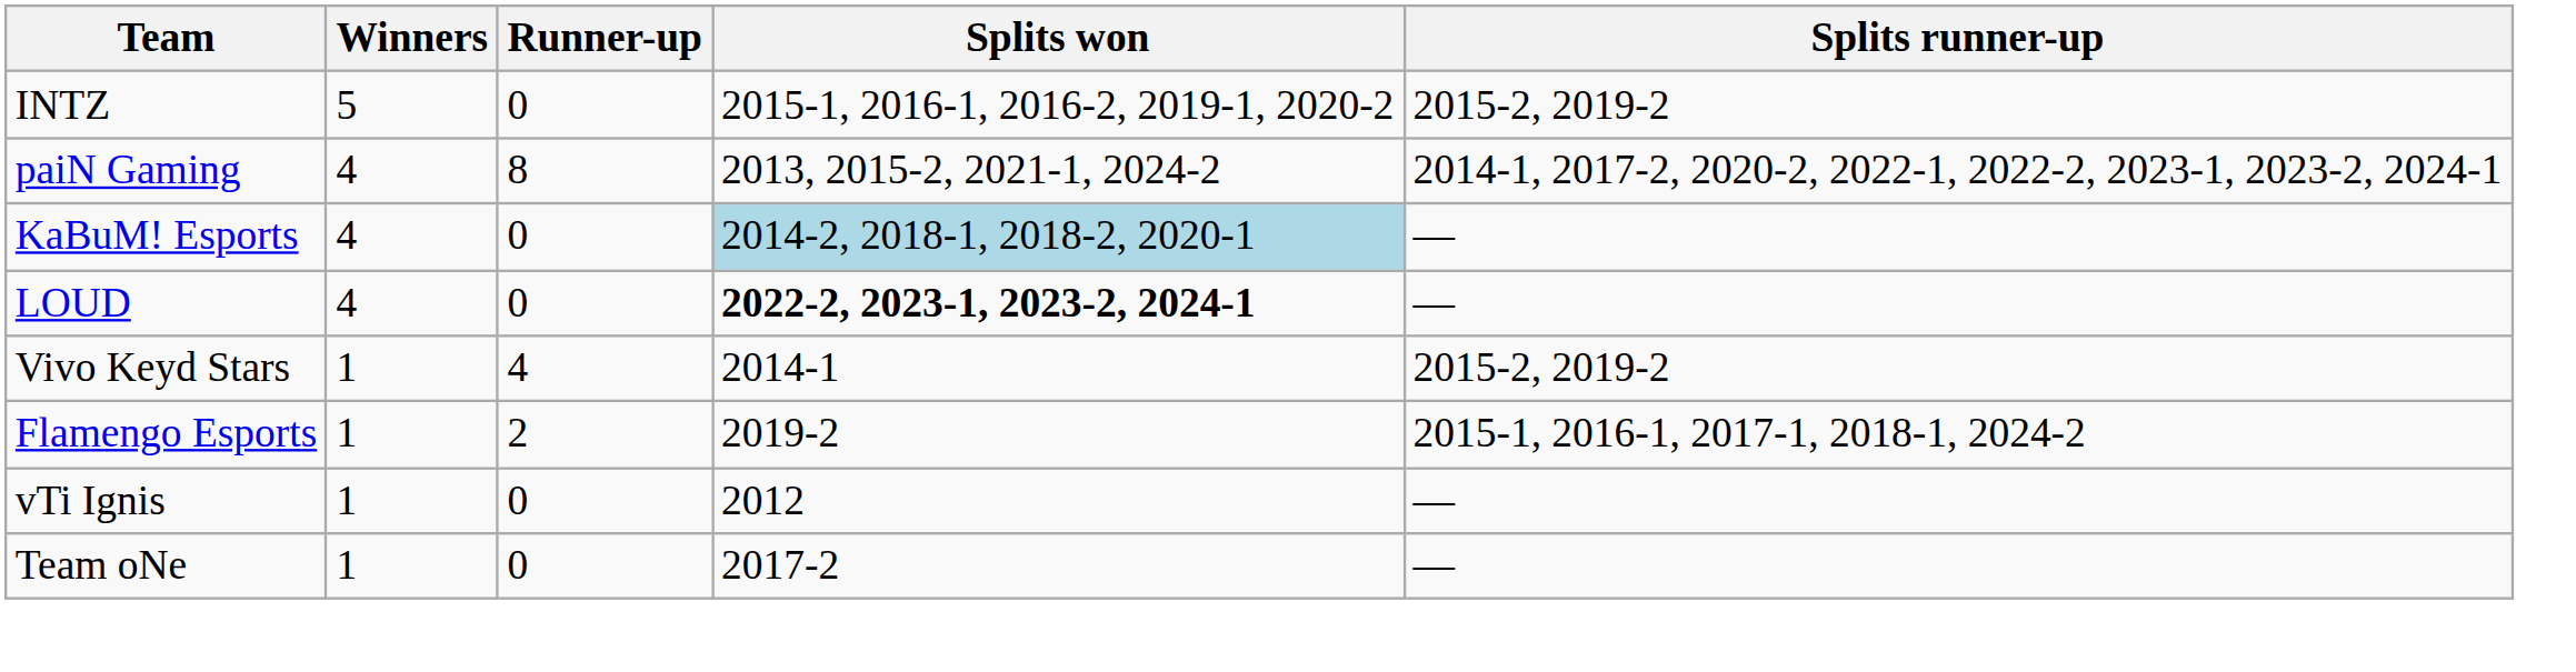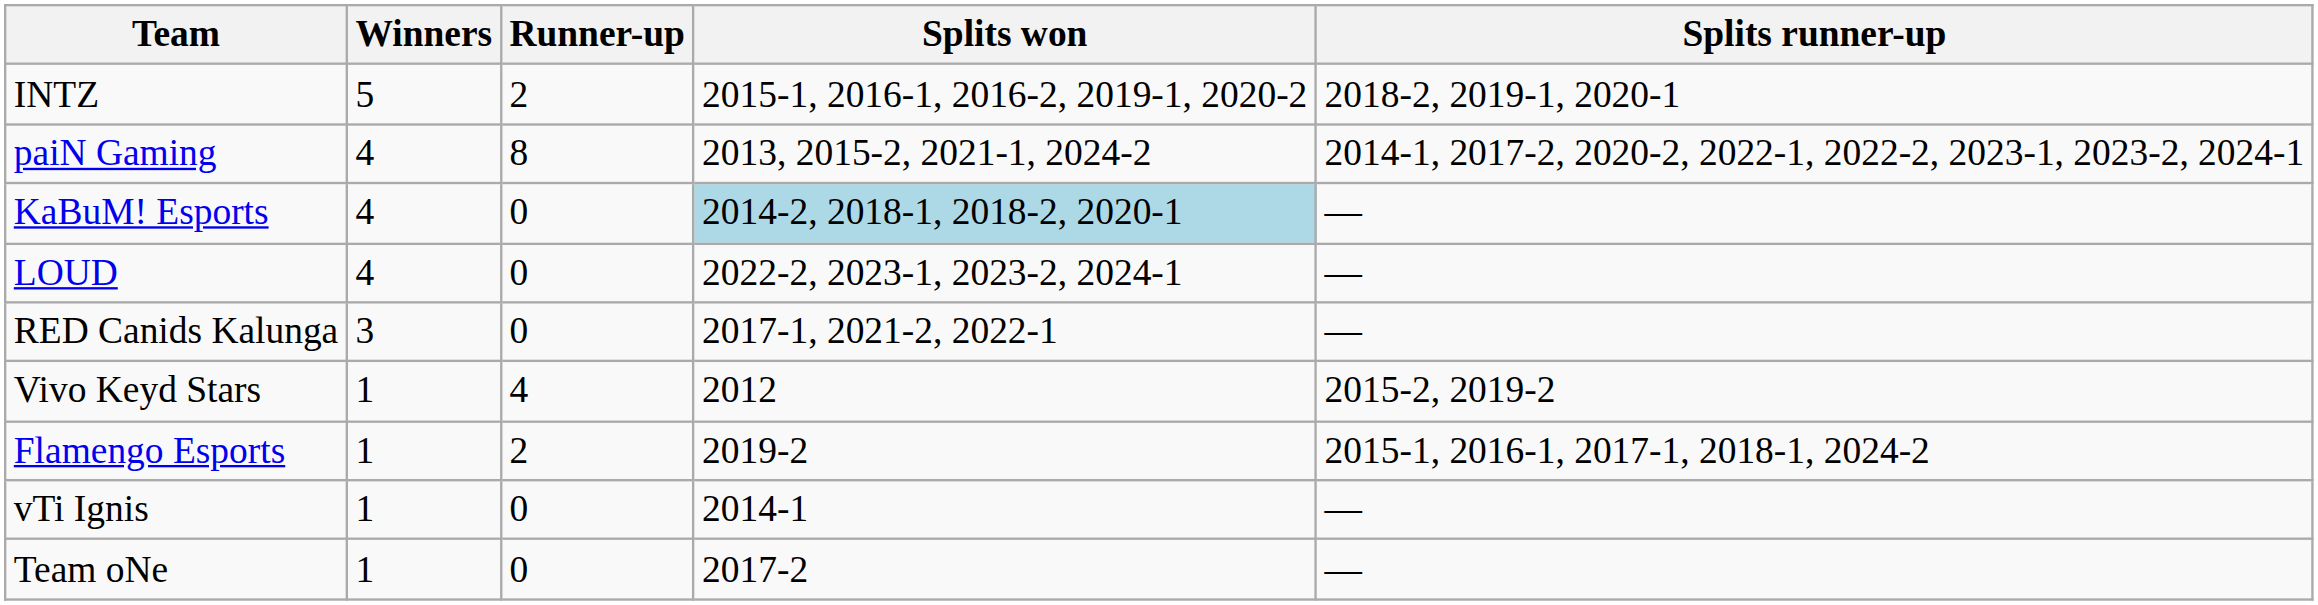 <table class="wikitable sortable">
 <tr>
 <th>Team</th>
 <th>Winners</th>
 <th>Runner-up</th>
 <th>Splits won</th>
 <th>Splits runner-up</th>
 </tr>
 <tr>
 <td>INTZ</td>
 <td>5</td>
-<td>0</td>
+<td>2</td>
 <td>2015-1, 2016-1, 2016-2, 2019-1, 2020-2</td>
-<td>2015-2, 2019-2</td>
+<td>2018-2, 2019-1, 2020-1</td>
 </tr>
 <tr>
 <td><a href='#'>paiN Gaming</a></td>
 <td>4</td>
 <td>8</td>
 <td>2013, 2015-2, 2021-1, 2024-2</td>
 <td>2014-1, 2017-2, 2020-2, 2022-1, 2022-2, 2023-1, 2023-2, 2024-1</td>
 </tr>
 <tr>
 <td><a href='#'>KaBuM! Esports</a></td>
 <td>4</td>
 <td>0</td>
 <td style="background: lightblue;">2014-2, 2018-1, 2018-2, 2020-1</td>
 <td>—</td>
 </tr>
 <tr>
 <td><a href='#'>LOUD</a></td>
 <td>4</td>
 <td>0</td>
-<td><strong>2022-2, 2023-1, 2023-2, 2024-1</strong></td>
+<td>2022-2, 2023-1, 2023-2, 2024-1</td>
+<td>—</td>
+</tr>
+<tr>
+<td>RED Canids Kalunga</td>
+<td>3</td>
+<td>0</td>
+<td>2017-1, 2021-2, 2022-1</td>
 <td>—</td>
 </tr>
 <tr>
 <td>Vivo Keyd Stars</td>
 <td>1</td>
 <td>4</td>
-<td>2014-1</td>
+<td>2012</td>
 <td>2015-2, 2019-2</td>
 </tr>
 <tr>
 <td><a href='#'>Flamengo Esports</a></td>
 <td>1</td>
 <td>2</td>
 <td>2019-2</td>
 <td>2015-1, 2016-1, 2017-1, 2018-1, 2024-2</td>
 </tr>
 <tr>
 <td>vTi Ignis</td>
 <td>1</td>
 <td>0</td>
-<td>2012</td>
+<td>2014-1</td>
 <td>—</td>
 </tr>
 <tr>
 <td>Team oNe</td>
 <td>1</td>
 <td>0</td>
 <td>2017-2</td>
 <td>—</td>
 </tr>
 </table>
